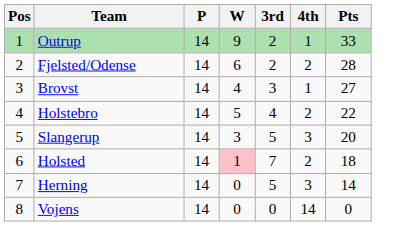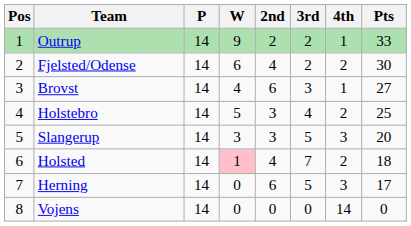 <table class="wikitable" style="font-size: 100%">
 <tr>
 <th width=20>Pos</th>
 <th width=150>Team</th>
 <th width=30>P</th>
 <th width=30>W</th>
+<th width=30>2nd</th>
 <th width=30>3rd</th>
 <th width=30>4th</th>
 <th width=40>Pts</th>
 </tr>
 <tr align=center style="background:#ACE1AF;">
 <td>1</td>
 <td align="left"><a href='#'>Outrup</a></td>
 <td>14</td>
 <td>9</td>
 <td>2</td>
+<td>2</td>
 <td>1</td>
 <td>33</td>
 </tr>
 <tr align=center>
 <td>2</td>
 <td align="left"><a href='#'>Fjelsted/Odense</a></td>
 <td>14</td>
 <td>6</td>
+<td>4</td>
 <td>2</td>
 <td>2</td>
-<td>28</td>
+<td>30</td>
 </tr>
 <tr align=center>
 <td>3</td>
 <td align="left"><a href='#'>Brovst</a></td>
 <td>14</td>
 <td>4</td>
+<td>6</td>
 <td>3</td>
 <td>1</td>
 <td>27</td>
 </tr>
 <tr align=center>
 <td>4</td>
 <td align="left"><a href='#'>Holstebro</a></td>
 <td>14</td>
 <td>5</td>
+<td>3</td>
 <td>4</td>
 <td>2</td>
-<td>22</td>
+<td>25</td>
 </tr>
 <tr align=center>
 <td>5</td>
 <td align="left"><a href='#'>Slangerup</a></td>
 <td>14</td>
+<td>3</td>
 <td>3</td>
 <td>5</td>
 <td>3</td>
 <td>20</td>
 </tr>
 <tr align=center>
 <td>6</td>
 <td align="left"><a href='#'>Holsted</a></td>
 <td>14</td>
 <td style="background: pink;">1</td>
+<td>4</td>
 <td>7</td>
 <td>2</td>
 <td>18</td>
 </tr>
 <tr align=center>
 <td>7</td>
 <td align="left"><a href='#'>Herning</a></td>
 <td>14</td>
 <td>0</td>
+<td>6</td>
 <td>5</td>
 <td>3</td>
-<td>14</td>
+<td>17</td>
 </tr>
 <tr align=center>
 <td>8</td>
 <td align="left"><a href='#'>Vojens</a></td>
 <td>14</td>
 <td>0</td>
 <td>0</td>
+<td>0</td>
 <td>14</td>
 <td>0</td>
 </tr>
 </table>
